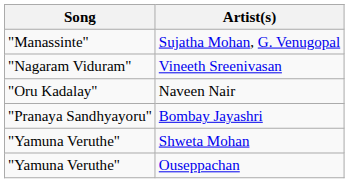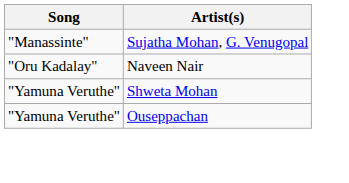 <table class="wikitable" style="font-size:95%;">
 <tr>
 <th>Song</th>
 <th>Artist(s)</th>
 </tr>
 <tr>
 <td>"Manassinte"</td>
 <td><a href='#'>Sujatha Mohan</a>, <a href='#'>G. Venugopal</a></td>
 </tr>
 <tr>
-<td>"Nagaram Viduram"</td>
-<td><a href='#'>Vineeth Sreenivasan</a></td>
-</tr>
-<tr>
 <td>"Oru Kadalay"</td>
 <td>Naveen Nair</td>
-</tr>
-<tr>
-<td>"Pranaya Sandhyayoru"</td>
-<td><a href='#'>Bombay Jayashri</a></td>
 </tr>
 <tr>
 <td>"Yamuna Veruthe"</td>
 <td><a href='#'>Shweta Mohan</a></td>
 </tr>
 <tr>
 <td>"Yamuna Veruthe"</td>
 <td><a href='#'>Ouseppachan</a></td>
 </tr>
 </table>
